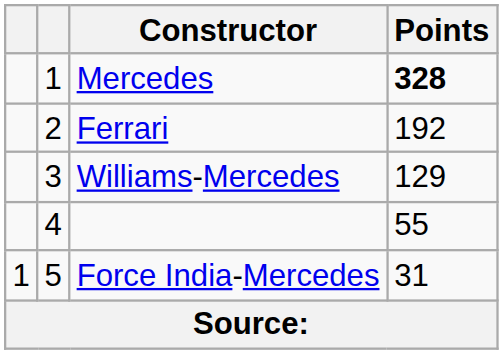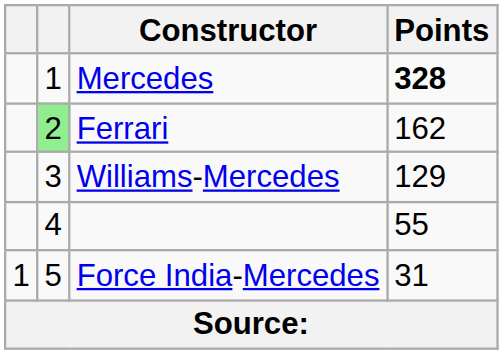 <table class="wikitable" style="font-size: 85%;">
 <tr>
 <th></th>
 <th></th>
 <th>Constructor</th>
 <th>Points</th>
 </tr>
 <tr>
 <td align="left"></td>
 <td align="center">1</td>
 <td> <a href='#'>Mercedes</a></td>
 <td align="left"><strong>328</strong></td>
 </tr>
 <tr>
 <td align="left"></td>
-<td align="center">2</td>
+<td align="center" style="background: lightgreen;">2</td>
 <td> <a href='#'>Ferrari</a></td>
-<td align="left">192</td>
+<td align="left">162</td>
 </tr>
 <tr>
 <td align="left"></td>
 <td align="center">3</td>
 <td> <a href='#'>Williams</a>-<a href='#'>Mercedes</a></td>
 <td align="left">129</td>
 </tr>
 <tr>
 <td align="left"></td>
 <td align="center">4</td>
 <td></td>
 <td align="left">55</td>
 </tr>
 <tr>
 <td align="left"> 1</td>
 <td align="center">5</td>
 <td> <a href='#'>Force India</a>-<a href='#'>Mercedes</a></td>
 <td align="left">31</td>
 </tr>
 <tr>
 <th colspan=4>Source:</th>
 </tr>
 </table>
